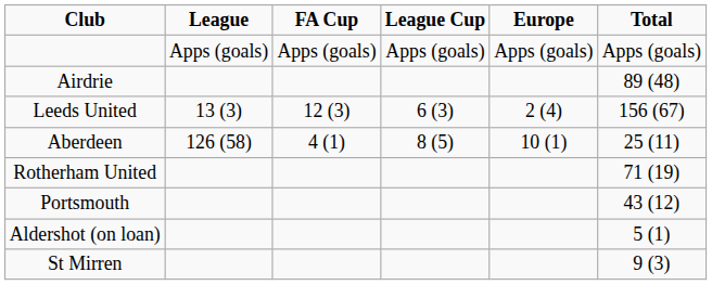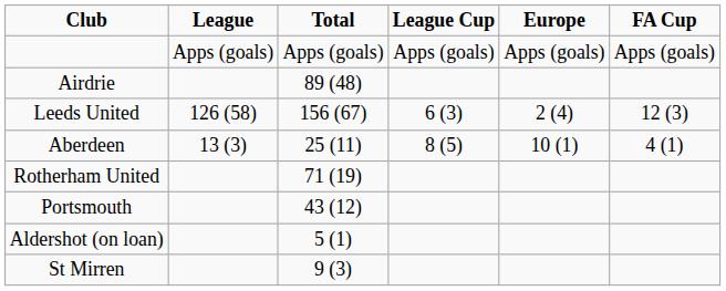 <table class="wikitable" style="text-align: center;">
 <tr>
 <td><strong>Club</strong></td>
 <td><strong>League</strong></td>
-<td><strong>FA Cup</strong></td>
+<td><strong>Total</strong></td>
 <td><strong>League Cup</strong></td>
 <td><strong>Europe</strong></td>
-<td><strong>Total</strong></td>
+<td><strong>FA Cup</strong></td>
 </tr>
 <tr>
 <td></td>
 <td>Apps (goals)</td>
 <td>Apps (goals)</td>
 <td>Apps (goals)</td>
 <td>Apps (goals)</td>
 <td>Apps (goals)</td>
 </tr>
 <tr>
 <td>Airdrie</td>
 <td></td>
+<td>89 (48)</td>
 <td></td>
 <td></td>
 <td></td>
-<td>89 (48)</td>
 </tr>
 <tr>
 <td>Leeds United</td>
-<td>13 (3)</td>
-<td>12 (3)</td>
+<td>126 (58)</td>
+<td>156 (67)</td>
 <td>6 (3)</td>
 <td>2 (4)</td>
-<td>156 (67)</td>
+<td>12 (3)</td>
 </tr>
 <tr>
 <td>Aberdeen</td>
-<td>126 (58)</td>
-<td>4 (1)</td>
+<td>13 (3)</td>
+<td>25 (11)</td>
 <td>8 (5)</td>
 <td>10 (1)</td>
-<td>25 (11)</td>
+<td>4 (1)</td>
 </tr>
 <tr>
 <td>Rotherham United</td>
 <td></td>
+<td>71 (19)</td>
 <td></td>
 <td></td>
 <td></td>
-<td>71 (19)</td>
 </tr>
 <tr>
 <td>Portsmouth</td>
 <td></td>
+<td>43 (12)</td>
 <td></td>
 <td></td>
 <td></td>
-<td>43 (12)</td>
 </tr>
 <tr>
 <td>Aldershot (on loan)</td>
 <td></td>
+<td>5 (1)</td>
 <td></td>
 <td></td>
 <td></td>
-<td>5 (1)</td>
 </tr>
 <tr>
 <td>St Mirren</td>
 <td></td>
+<td>9 (3)</td>
 <td></td>
 <td></td>
 <td></td>
-<td>9 (3)</td>
 </tr>
 </table>
